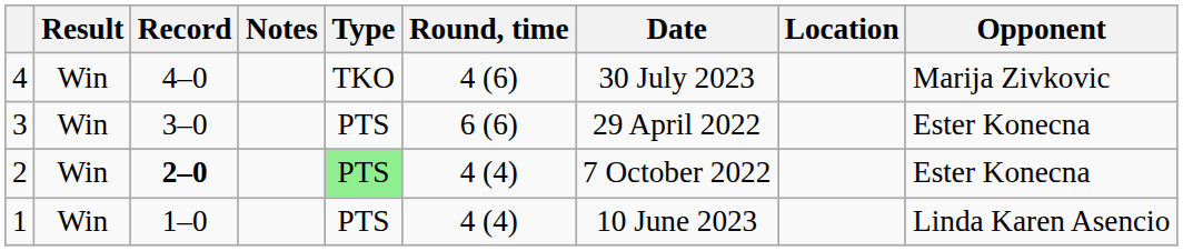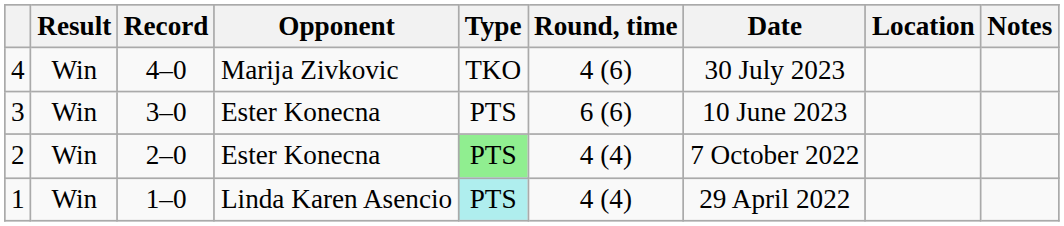 <table class="wikitable" style="text-align:center">
 <tr>
 <th></th>
 <th>Result</th>
 <th>Record</th>
-<th>Notes</th>
+<th>Opponent</th>
 <th>Type</th>
 <th>Round, time</th>
 <th>Date</th>
 <th>Location</th>
-<th>Opponent</th>
+<th>Notes</th>
 </tr>
 <tr>
 <td>4</td>
 <td>Win</td>
 <td>4–0</td>
-<td></td>
+<td align=left>Marija Zivkovic</td>
 <td>TKO</td>
 <td>4 (6)</td>
 <td>30 July 2023</td>
 <td align=left></td>
-<td align=left>Marija Zivkovic</td>
+<td></td>
 </tr>
 <tr>
 <td>3</td>
 <td>Win</td>
 <td>3–0</td>
-<td></td>
+<td align=left>Ester Konecna</td>
 <td>PTS</td>
 <td>6 (6)</td>
-<td>29 April 2022</td>
+<td>10 June 2023</td>
 <td align=left></td>
-<td align=left>Ester Konecna</td>
+<td></td>
 </tr>
 <tr>
 <td>2</td>
 <td>Win</td>
-<td><strong>2–0</strong></td>
-<td></td>
+<td>2–0</td>
+<td align=left>Ester Konecna</td>
 <td style="background: lightgreen;">PTS</td>
 <td>4 (4)</td>
 <td>7 October 2022</td>
 <td align=left></td>
-<td align=left>Ester Konecna</td>
+<td></td>
 </tr>
 <tr>
 <td>1</td>
 <td>Win</td>
 <td>1–0</td>
+<td align=left>Linda Karen Asencio</td>
+<td style="background: paleturquoise;">PTS</td>
+<td>4 (4)</td>
+<td>29 April 2022</td>
+<td align=left></td>
 <td></td>
-<td>PTS</td>
-<td>4 (4)</td>
-<td>10 June 2023</td>
-<td align=left></td>
-<td align=left>Linda Karen Asencio</td>
 </tr>
 </table>
